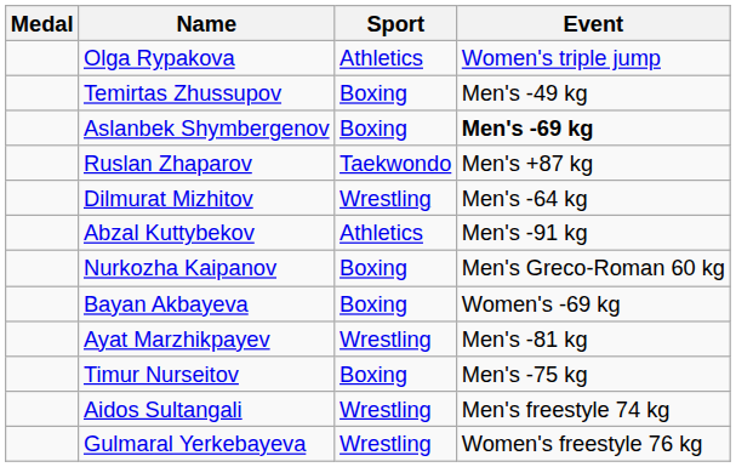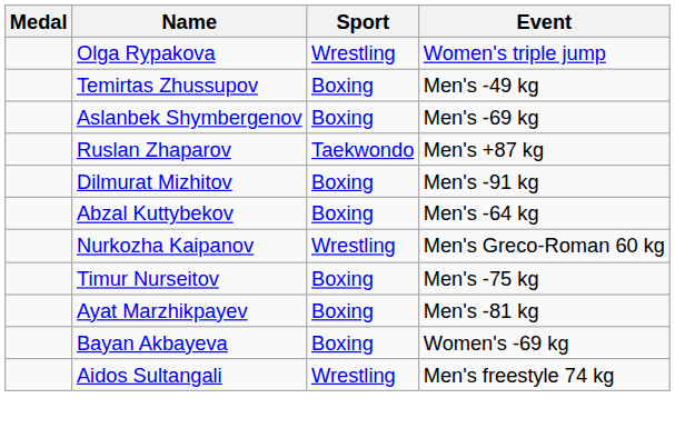 <table class="wikitable sortable" style="font-size: 95%;">
 <tr>
 <th>Medal</th>
 <th>Name</th>
 <th>Sport</th>
 <th>Event</th>
 </tr>
 <tr>
 <td></td>
 <td><a href='#'>Olga Rypakova</a></td>
-<td><a href='#'>Athletics</a></td>
+<td><a href='#'>Wrestling</a></td>
 <td><a href='#'>Women's triple jump</a></td>
 </tr>
 <tr>
 <td></td>
 <td><a href='#'>Temirtas Zhussupov</a></td>
 <td><a href='#'>Boxing</a></td>
 <td>Men's -49 kg</td>
 </tr>
 <tr>
 <td></td>
 <td><a href='#'>Aslanbek Shymbergenov</a></td>
 <td><a href='#'>Boxing</a></td>
-<td><strong>Men's -69 kg</strong></td>
+<td>Men's -69 kg</td>
 </tr>
 <tr>
 <td></td>
 <td><a href='#'>Ruslan Zhaparov</a></td>
 <td><a href='#'>Taekwondo</a></td>
 <td>Men's +87 kg</td>
 </tr>
 <tr>
 <td></td>
 <td><a href='#'>Dilmurat Mizhitov</a></td>
-<td><a href='#'>Wrestling</a></td>
+<td><a href='#'>Boxing</a></td>
+<td>Men's -91 kg</td>
+</tr>
+<tr>
+<td></td>
+<td><a href='#'>Abzal Kuttybekov</a></td>
+<td><a href='#'>Boxing</a></td>
 <td>Men's -64 kg</td>
 </tr>
 <tr>
 <td></td>
-<td><a href='#'>Abzal Kuttybekov</a></td>
-<td><a href='#'>Athletics</a></td>
-<td>Men's -91 kg</td>
+<td><a href='#'>Nurkozha Kaipanov</a></td>
+<td><a href='#'>Wrestling</a></td>
+<td>Men's Greco-Roman 60 kg</td>
 </tr>
 <tr>
 <td></td>
-<td><a href='#'>Nurkozha Kaipanov</a></td>
+<td><a href='#'>Timur Nurseitov</a></td>
 <td><a href='#'>Boxing</a></td>
-<td>Men's Greco-Roman 60 kg</td>
+<td>Men's -75 kg</td>
+</tr>
+<tr>
+<td></td>
+<td><a href='#'>Ayat Marzhikpayev</a></td>
+<td><a href='#'>Boxing</a></td>
+<td>Men's -81 kg</td>
 </tr>
 <tr>
 <td></td>
 <td><a href='#'>Bayan Akbayeva</a></td>
 <td><a href='#'>Boxing</a></td>
 <td>Women's -69 kg</td>
 </tr>
 <tr>
 <td></td>
-<td><a href='#'>Ayat Marzhikpayev</a></td>
-<td><a href='#'>Wrestling</a></td>
-<td>Men's -81 kg</td>
-</tr>
-<tr>
-<td></td>
-<td><a href='#'>Timur Nurseitov</a></td>
-<td><a href='#'>Boxing</a></td>
-<td>Men's -75 kg</td>
-</tr>
-<tr>
-<td></td>
 <td><a href='#'>Aidos Sultangali</a></td>
 <td><a href='#'>Wrestling</a></td>
 <td>Men's freestyle 74 kg</td>
 </tr>
-<tr>
-<td></td>
-<td><a href='#'>Gulmaral Yerkebayeva</a></td>
-<td><a href='#'>Wrestling</a></td>
-<td>Women's freestyle 76 kg</td>
-</tr>
 </table>
